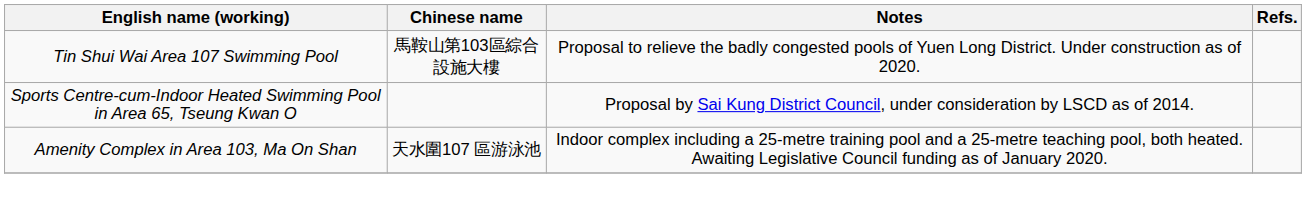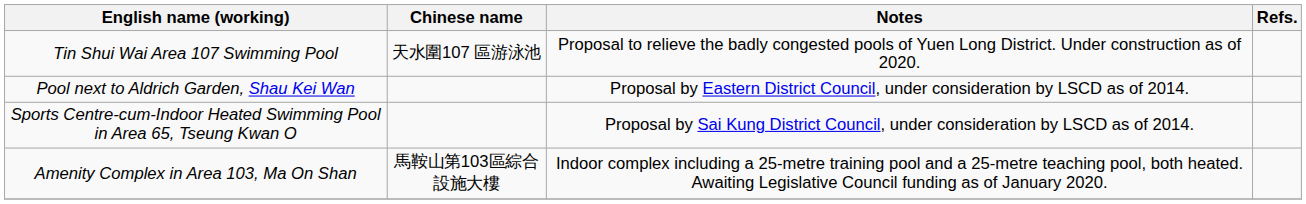 <table class="wikitable" style="text-align: center">
 <tr>
 <th>English name (working)</th>
 <th>Chinese name</th>
 <th>Notes</th>
 <th>Refs.</th>
 </tr>
 <tr>
 <td><em>Tin Shui Wai Area 107 Swimming Pool</em></td>
-<td>馬鞍山第103區綜合設施大樓</td>
+<td>天水圍107 區游泳池</td>
 <td>Proposal to relieve the badly congested pools of Yuen Long District. Under construction as of 2020.</td>
+<td></td>
+</tr>
+<tr>
+<td><em>Pool next to Aldrich Garden, <a href='#'>Shau Kei Wan</a></em></td>
+<td></td>
+<td>Proposal by <a href='#'>Eastern District Council</a>, under consideration by LSCD as of 2014.</td>
 <td></td>
 </tr>
 <tr>
 <td><em>Sports Centre-cum-Indoor Heated Swimming Pool in Area 65, Tseung Kwan O</em></td>
 <td></td>
 <td>Proposal by <a href='#'>Sai Kung District Council</a>, under consideration by LSCD as of 2014.</td>
 <td></td>
 </tr>
 <tr>
 <td><em>Amenity Complex in Area 103, Ma On Shan</em></td>
-<td>天水圍107 區游泳池</td>
+<td>馬鞍山第103區綜合設施大樓</td>
 <td>Indoor complex including a 25-metre training pool and a 25-metre teaching pool, both heated. Awaiting Legislative Council funding as of January 2020.</td>
 <td></td>
 </tr>
 <tr>
 </tr>
 </table>
